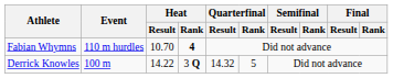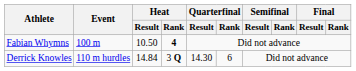 <table class="wikitable" style="font-size:90%">
 <tr>
 <th rowspan="2">Athlete</th>
 <th rowspan="2">Event</th>
 <th colspan="2">Heat</th>
 <th colspan="2">Quarterfinal</th>
 <th colspan="2">Semifinal</th>
 <th colspan="2">Final</th>
 </tr>
 <tr style="font-size:95%">
 <th>Result</th>
 <th>Rank</th>
 <th>Result</th>
 <th>Rank</th>
 <th>Result</th>
 <th>Rank</th>
 <th>Result</th>
 <th>Rank</th>
 </tr>
 <tr align=center>
 <td align=left><a href='#'>Fabian Whymns</a></td>
-<td align=left><a href='#'>110 m hurdles</a></td>
-<td>10.70</td>
+<td align=left><a href='#'>100 m</a></td>
+<td>10.50</td>
 <td><strong>4</strong></td>
 <td colspan=6>Did not advance</td>
 </tr>
 <tr align=center>
 <td align=left><a href='#'>Derrick Knowles</a></td>
-<td align=left><a href='#'>100 m</a></td>
-<td>14.22</td>
+<td align=left><a href='#'>110 m hurdles</a></td>
+<td>14.84</td>
 <td>3 <strong>Q</strong></td>
-<td>14.32</td>
-<td>5</td>
+<td>14.30</td>
+<td>6</td>
 <td colspan=6>Did not advance</td>
 </tr>
 </table>
